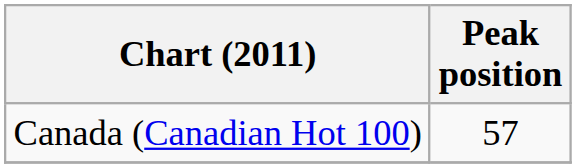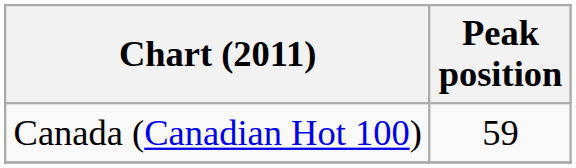 <table class="wikitable sortable">
 <tr>
 <th align="center">Chart (2011)</th>
 <th align="center">Peak<br>position</th>
 </tr>
 <tr>
 <td align="left">Canada (<a href='#'>Canadian Hot 100</a>)</td>
-<td align="center">57</td>
+<td align="center">59</td>
 </tr>
 <tr>
 </tr>
 </table>
